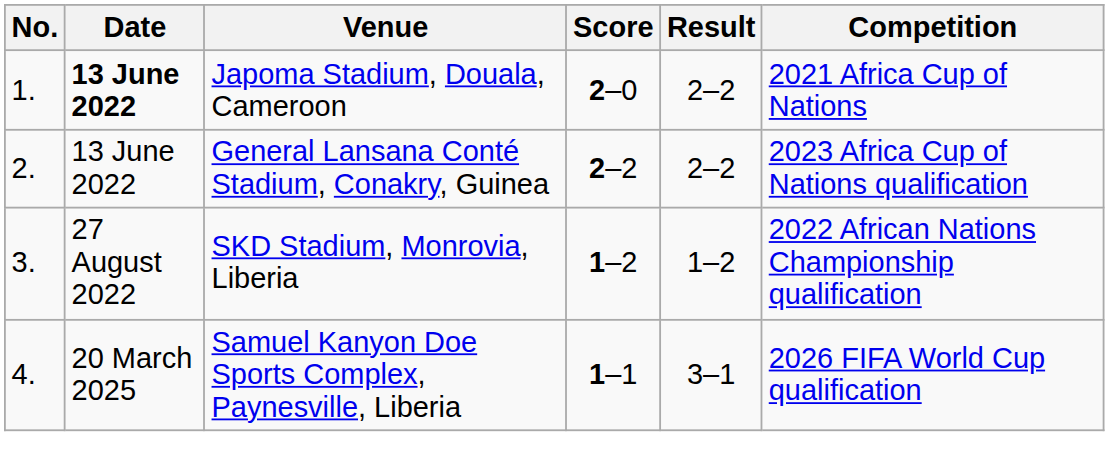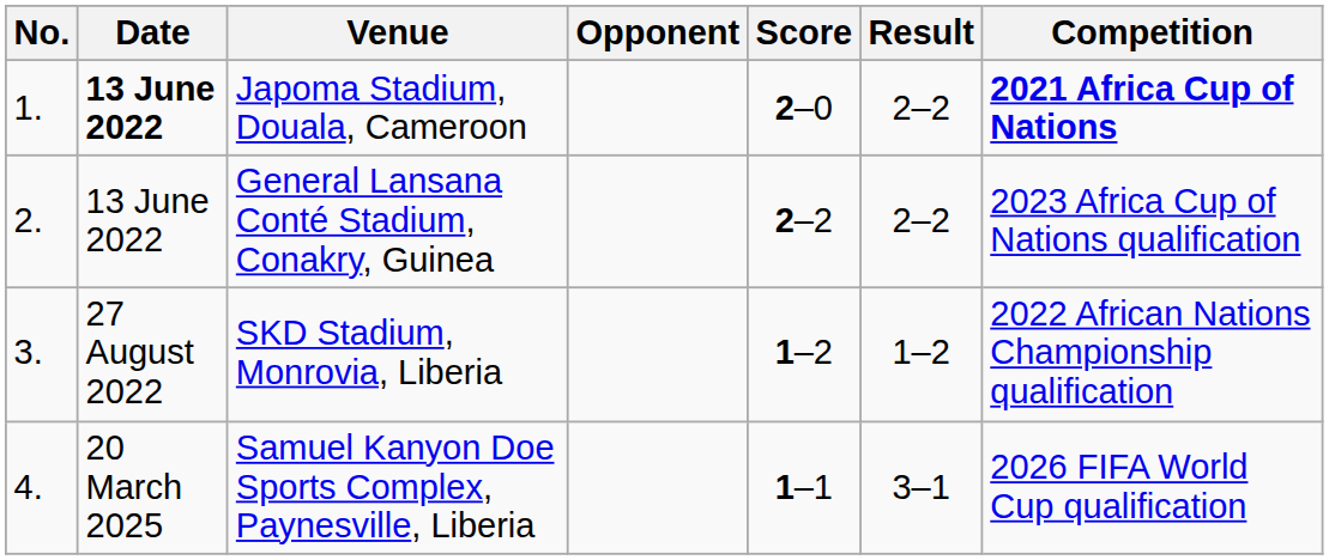 <table class="wikitable">
 <tr>
 <th>No.</th>
 <th>Date</th>
 <th>Venue</th>
+<th>Opponent</th>
 <th>Score</th>
 <th>Result</th>
 <th>Competition</th>
 </tr>
 <tr>
 <td>1.</td>
 <td><strong>13 June 2022</strong></td>
 <td><a href='#'>Japoma Stadium</a>, <a href='#'>Douala</a>, Cameroon</td>
+<td></td>
 <td align=center><strong>2</strong>–0</td>
 <td align=center>2–2</td>
-<td><a href='#'>2021 Africa Cup of Nations</a></td>
+<td><strong><a href='#'>2021 Africa Cup of Nations</a></strong></td>
 </tr>
 <tr>
 <td>2.</td>
 <td>13 June 2022</td>
 <td><a href='#'>General Lansana Conté Stadium</a>, <a href='#'>Conakry</a>, Guinea</td>
+<td></td>
 <td align=center><strong>2</strong>–2</td>
 <td align=center>2–2</td>
 <td><a href='#'>2023 Africa Cup of Nations qualification</a></td>
 </tr>
 <tr>
 <td>3.</td>
 <td>27 August 2022</td>
 <td><a href='#'>SKD Stadium</a>, <a href='#'>Monrovia</a>, Liberia</td>
+<td></td>
 <td align=center><strong>1</strong>–2</td>
 <td align=center>1–2</td>
 <td><a href='#'>2022 African Nations Championship qualification</a></td>
 </tr>
 <tr>
 <td>4.</td>
 <td>20 March 2025</td>
 <td><a href='#'>Samuel Kanyon Doe Sports Complex</a>, <a href='#'>Paynesville</a>, Liberia</td>
+<td></td>
 <td align=center><strong>1</strong>–1</td>
 <td align=center>3–1</td>
 <td><a href='#'>2026 FIFA World Cup qualification</a></td>
 </tr>
 </table>
